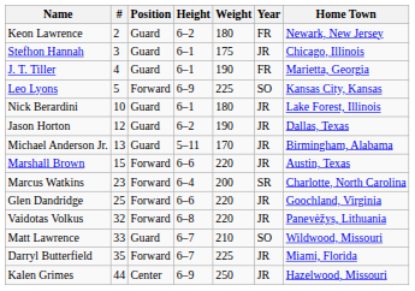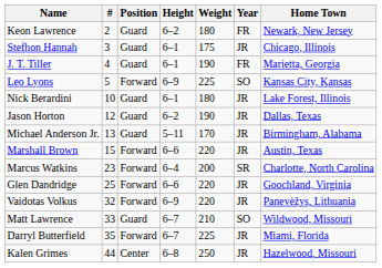 <table class="wikitable" style="text-align: left;">
 <tr>
 <th>Name</th>
 <th>#</th>
 <th>Position</th>
 <th>Height</th>
 <th>Weight</th>
 <th>Year</th>
 <th>Home Town</th>
 </tr>
 <tr>
 <td>Keon Lawrence</td>
 <td>2</td>
 <td>Guard</td>
 <td>6–2</td>
 <td>180</td>
 <td>FR</td>
 <td><a href='#'>Newark, New Jersey</a></td>
 </tr>
 <tr>
 <td><a href='#'>Stefhon Hannah</a></td>
 <td>3</td>
 <td>Guard</td>
 <td>6–1</td>
 <td>175</td>
 <td>JR</td>
 <td><a href='#'>Chicago, Illinois</a></td>
 </tr>
 <tr>
 <td><a href='#'>J. T. Tiller</a></td>
 <td>4</td>
 <td>Guard</td>
 <td>6–1</td>
 <td>190</td>
 <td>FR</td>
 <td><a href='#'>Marietta, Georgia</a></td>
 </tr>
 <tr>
 <td><a href='#'>Leo Lyons</a></td>
 <td>5</td>
 <td>Forward</td>
 <td>6–9</td>
 <td>225</td>
 <td>SO</td>
 <td><a href='#'>Kansas City, Kansas</a></td>
 </tr>
 <tr>
 <td>Nick Berardini</td>
 <td>10</td>
 <td>Guard</td>
 <td>6–1</td>
 <td>180</td>
 <td>JR</td>
 <td><a href='#'>Lake Forest, Illinois</a></td>
 </tr>
 <tr>
 <td>Jason Horton</td>
 <td>12</td>
 <td>Guard</td>
 <td>6–2</td>
 <td>190</td>
 <td>JR</td>
 <td><a href='#'>Dallas, Texas</a></td>
 </tr>
 <tr>
 <td>Michael Anderson Jr.</td>
 <td>13</td>
 <td>Guard</td>
 <td>5–11</td>
 <td>170</td>
 <td>JR</td>
 <td><a href='#'>Birmingham, Alabama</a></td>
 </tr>
 <tr>
 <td><a href='#'>Marshall Brown</a></td>
 <td>15</td>
 <td>Forward</td>
 <td>6–6</td>
 <td>220</td>
 <td>JR</td>
 <td><a href='#'>Austin, Texas</a></td>
 </tr>
 <tr>
 <td>Marcus Watkins</td>
 <td>23</td>
 <td>Forward</td>
 <td>6–4</td>
 <td>200</td>
 <td>SR</td>
 <td><a href='#'>Charlotte, North Carolina</a></td>
 </tr>
 <tr>
 <td>Glen Dandridge</td>
 <td>25</td>
 <td>Forward</td>
 <td>6–6</td>
 <td>220</td>
 <td>JR</td>
 <td><a href='#'>Goochland, Virginia</a></td>
 </tr>
 <tr>
 <td>Vaidotas Volkus</td>
 <td>32</td>
 <td>Forward</td>
-<td>6–8</td>
+<td>6–9</td>
 <td>220</td>
 <td>JR</td>
 <td><a href='#'>Panevėžys, Lithuania</a></td>
 </tr>
 <tr>
 <td>Matt Lawrence</td>
 <td>33</td>
 <td>Guard</td>
 <td>6–7</td>
 <td>210</td>
 <td>SO</td>
 <td><a href='#'>Wildwood, Missouri</a></td>
 </tr>
 <tr>
 <td>Darryl Butterfield</td>
 <td>35</td>
 <td>Forward</td>
 <td>6–7</td>
 <td>225</td>
 <td>JR</td>
 <td><a href='#'>Miami, Florida</a></td>
 </tr>
 <tr>
 <td>Kalen Grimes</td>
 <td>44</td>
 <td>Center</td>
-<td>6–9</td>
+<td>6–8</td>
 <td>250</td>
 <td>JR</td>
 <td><a href='#'>Hazelwood, Missouri</a></td>
 </tr>
 </table>
